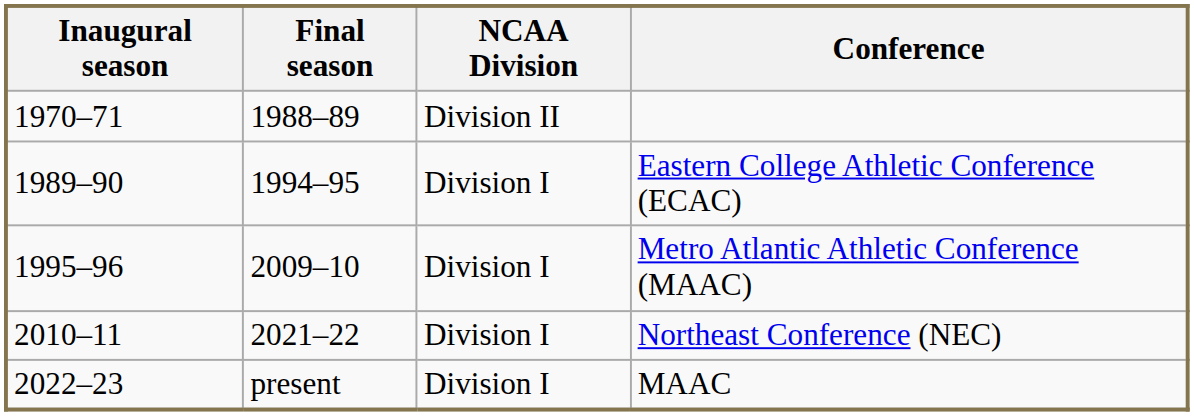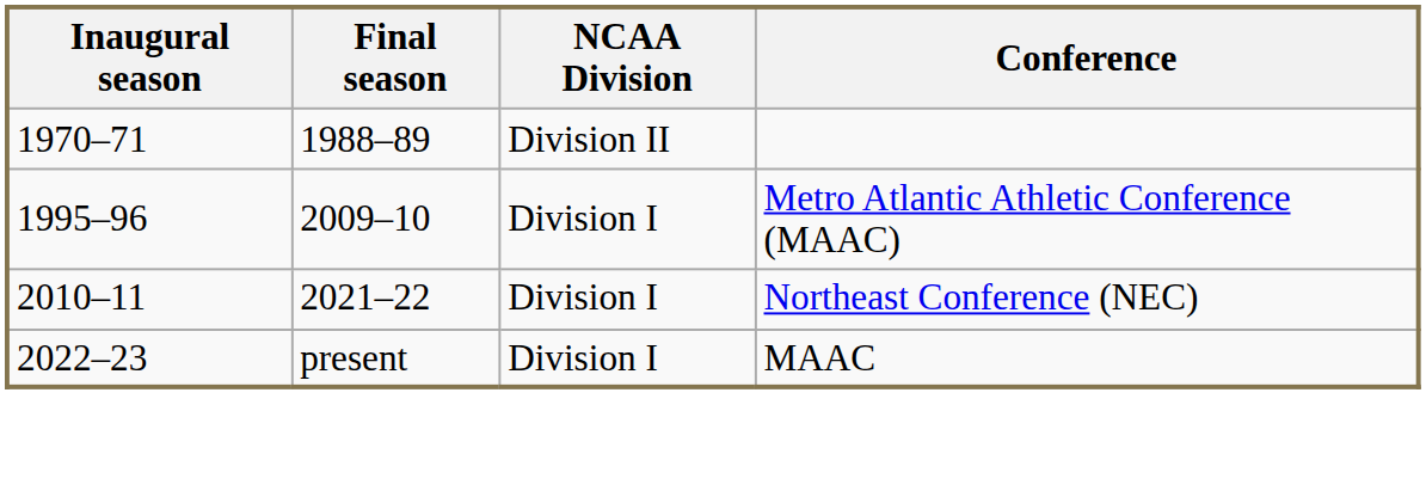 <table class = "wikitable sortable" style = "border: solid 2px #84754E;">
 <tr>
 <th>Inaugural season</th>
 <th>Final season</th>
 <th>NCAA Division</th>
 <th>Conference</th>
 </tr>
 <tr>
 <td>1970–71</td>
 <td>1988–89</td>
 <td>Division II</td>
 <td></td>
-</tr>
-<tr>
-<td>1989–90</td>
-<td>1994–95</td>
-<td>Division I</td>
-<td><a href='#'>Eastern College Athletic Conference</a> (ECAC)</td>
 </tr>
 <tr>
 <td>1995–96</td>
 <td>2009–10</td>
 <td>Division I</td>
 <td><a href='#'>Metro Atlantic Athletic Conference</a> (MAAC)</td>
 </tr>
 <tr>
 <td>2010–11</td>
 <td>2021–22</td>
 <td>Division I</td>
 <td><a href='#'>Northeast Conference</a> (NEC)</td>
 </tr>
 <tr>
 <td>2022–23</td>
 <td>present</td>
 <td>Division I</td>
 <td>MAAC</td>
 </tr>
 <tr>
 </tr>
 </table>
